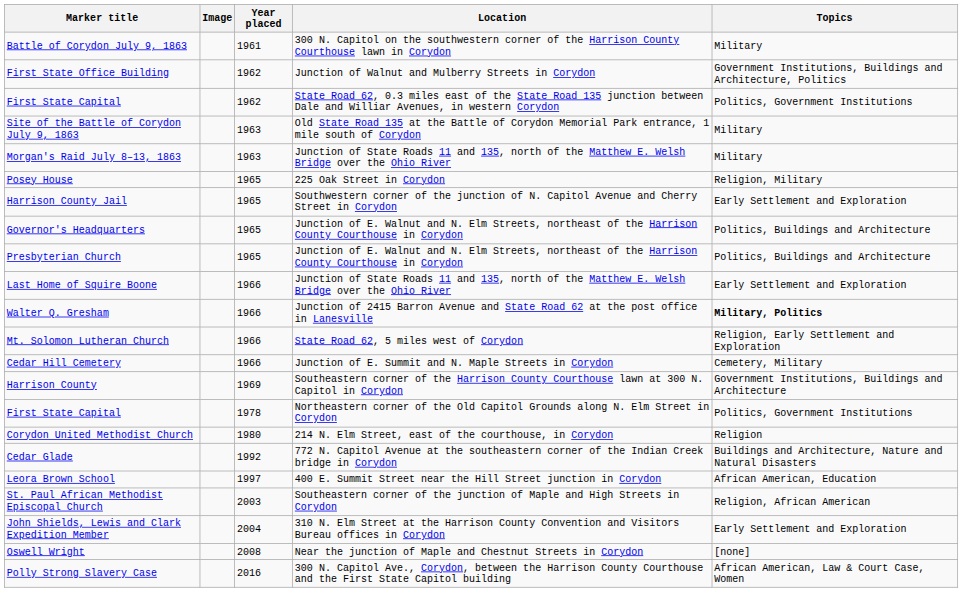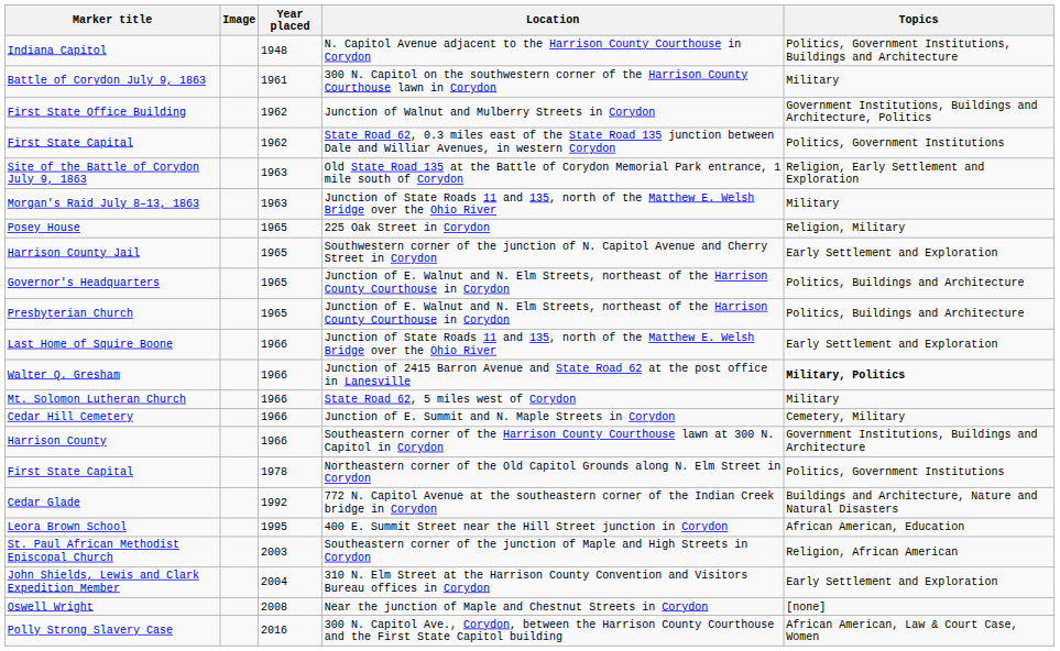 <table class="wikitable sortable" style="width:98%">
 <tr>
 <th>Marker title</th>
 <th class="unsortable">Image</th>
 <th>Year placed</th>
 <th>Location</th>
 <th>Topics</th>
+</tr>
+<tr>
+<td><a href='#'>Indiana Capitol</a></td>
+<td></td>
+<td>1948</td>
+<td>N. Capitol Avenue adjacent to the <a href='#'>Harrison County Courthouse</a> in <a href='#'>Corydon</a><br><small></small></td>
+<td>Politics, Government Institutions, Buildings and Architecture</td>
 </tr>
 <tr ->
 <td><a href='#'>Battle of Corydon July 9, 1863</a></td>
 <td></td>
 <td>1961</td>
 <td>300 N. Capitol on the southwestern corner of the <a href='#'>Harrison County Courthouse</a> lawn in <a href='#'>Corydon</a><br><small></small></td>
 <td>Military</td>
 </tr>
 <tr ->
 <td><a href='#'>First State Office Building</a></td>
 <td></td>
 <td>1962</td>
 <td>Junction of Walnut and Mulberry Streets in <a href='#'>Corydon</a><br><small></small></td>
 <td>Government Institutions, Buildings and Architecture, Politics</td>
 </tr>
 <tr ->
 <td><a href='#'>First State Capital</a></td>
 <td></td>
 <td>1962</td>
 <td><a href='#'>State Road 62</a>, 0.3 miles east of the <a href='#'>State Road 135</a> junction between Dale and Williar Avenues, in western <a href='#'>Corydon</a><br><small></small></td>
 <td>Politics, Government Institutions</td>
 </tr>
 <tr ->
 <td><a href='#'>Site of the Battle of Corydon July 9, 1863</a></td>
 <td></td>
 <td>1963</td>
 <td>Old <a href='#'>State Road 135</a> at the Battle of Corydon Memorial Park entrance, 1 mile south of <a href='#'>Corydon</a><br><small></small></td>
-<td>Military</td>
+<td>Religion, Early Settlement and Exploration</td>
 </tr>
 <tr ->
 <td><a href='#'>Morgan's Raid July 8–13, 1863</a></td>
 <td></td>
 <td>1963</td>
 <td>Junction of State Roads <a href='#'>11</a> and <a href='#'>135</a>, north of the <a href='#'>Matthew E. Welsh Bridge</a> over the <a href='#'>Ohio River</a><br><small></small></td>
 <td>Military</td>
 </tr>
 <tr ->
 <td><a href='#'>Posey House</a></td>
 <td></td>
 <td>1965</td>
 <td>225 Oak Street in <a href='#'>Corydon</a><br><small></small></td>
 <td>Religion, Military</td>
 </tr>
 <tr ->
 <td><a href='#'>Harrison County Jail</a></td>
 <td></td>
 <td>1965</td>
 <td>Southwestern corner of the junction of N. Capitol Avenue and Cherry Street in <a href='#'>Corydon</a><br><small></small></td>
 <td>Early Settlement and Exploration</td>
 </tr>
 <tr ->
 <td><a href='#'>Governor's Headquarters</a></td>
 <td></td>
 <td>1965</td>
 <td>Junction of E. Walnut and N. Elm Streets, northeast of the <a href='#'>Harrison County Courthouse</a> in <a href='#'>Corydon</a><br><small></small></td>
 <td>Politics, Buildings and Architecture</td>
 </tr>
 <tr ->
 <td><a href='#'>Presbyterian Church</a></td>
 <td></td>
 <td>1965</td>
 <td>Junction of E. Walnut and N. Elm Streets, northeast of the <a href='#'>Harrison County Courthouse</a> in <a href='#'>Corydon</a><br><small></small></td>
 <td>Politics, Buildings and Architecture</td>
 </tr>
 <tr ->
 <td><a href='#'>Last Home of Squire Boone</a></td>
 <td></td>
 <td>1966</td>
 <td>Junction of State Roads <a href='#'>11</a> and <a href='#'>135</a>, north of the <a href='#'>Matthew E. Welsh Bridge</a> over the <a href='#'>Ohio River</a><br><small></small></td>
 <td>Early Settlement and Exploration</td>
 </tr>
 <tr ->
 <td><a href='#'>Walter Q. Gresham</a></td>
 <td></td>
 <td>1966</td>
 <td>Junction of 2415 Barron Avenue and <a href='#'>State Road 62</a> at the post office in <a href='#'>Lanesville</a><br><small></small></td>
 <td><strong>Military, Politics</strong></td>
 </tr>
 <tr ->
 <td><a href='#'>Mt. Solomon Lutheran Church</a></td>
 <td></td>
 <td>1966</td>
 <td><a href='#'>State Road 62</a>, 5 miles west of <a href='#'>Corydon</a><br><small></small></td>
-<td>Religion, Early Settlement and Exploration</td>
+<td>Military</td>
 </tr>
 <tr ->
 <td><a href='#'>Cedar Hill Cemetery</a></td>
 <td></td>
 <td>1966</td>
 <td>Junction of E. Summit and N. Maple Streets in <a href='#'>Corydon</a><br><small></small></td>
 <td>Cemetery, Military</td>
 </tr>
 <tr ->
 <td><a href='#'>Harrison County</a></td>
 <td></td>
-<td>1969</td>
+<td>1966</td>
 <td>Southeastern corner of the <a href='#'>Harrison County Courthouse</a> lawn at 300 N. Capitol in <a href='#'>Corydon</a><br><small></small></td>
 <td>Government Institutions, Buildings and Architecture</td>
 </tr>
 <tr ->
 <td><a href='#'>First State Capital</a></td>
 <td></td>
 <td>1978</td>
 <td>Northeastern corner of the Old Capitol Grounds along N. Elm Street in <a href='#'>Corydon</a><br><small></small></td>
 <td>Politics, Government Institutions</td>
 </tr>
 <tr ->
-<td><a href='#'>Corydon United Methodist Church</a></td>
-<td></td>
-<td>1980</td>
-<td>214 N. Elm Street, east of the courthouse, in <a href='#'>Corydon</a><br><small></small></td>
-<td>Religion</td>
-</tr>
-<tr ->
 <td><a href='#'>Cedar Glade</a></td>
 <td></td>
 <td>1992</td>
 <td>772 N. Capitol Avenue at the southeastern corner of the Indian Creek bridge in <a href='#'>Corydon</a><br><small></small></td>
 <td>Buildings and Architecture, Nature and Natural Disasters</td>
 </tr>
 <tr ->
 <td><a href='#'>Leora Brown School</a></td>
 <td></td>
-<td>1997</td>
+<td>1995</td>
 <td>400 E. Summit Street near the Hill Street junction in <a href='#'>Corydon</a><br><small></small></td>
 <td>African American, Education</td>
 </tr>
 <tr ->
 <td><a href='#'>St. Paul African Methodist Episcopal Church</a></td>
 <td></td>
 <td>2003</td>
 <td>Southeastern corner of the junction of Maple and High Streets in <a href='#'>Corydon</a><br><small></small></td>
 <td>Religion, African American</td>
 </tr>
 <tr ->
 <td><a href='#'>John Shields, Lewis and Clark Expedition Member</a></td>
 <td></td>
 <td>2004</td>
 <td>310 N. Elm Street at the Harrison County Convention and Visitors Bureau offices in <a href='#'>Corydon</a><br><small></small></td>
 <td>Early Settlement and Exploration</td>
 </tr>
 <tr ->
 <td><a href='#'>Oswell Wright</a></td>
 <td></td>
 <td>2008</td>
 <td>Near the junction of Maple and Chestnut Streets in <a href='#'>Corydon</a><br><small></small></td>
 <td>[none]</td>
 </tr>
 <tr>
 <td><a href='#'>Polly Strong Slavery Case</a></td>
 <td></td>
 <td>2016</td>
 <td>300 N. Capitol Ave., <a href='#'>Corydon</a>, between the Harrison County Courthouse and the First State Capitol building <br><small></small></td>
 <td>African American, Law & Court Case, Women</td>
 </tr>
 </table>
